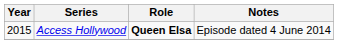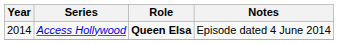 <table class="wikitable sortable">
 <tr>
 <th>Year</th>
 <th>Series</th>
 <th>Role</th>
 <th class="unsortable">Notes</th>
 </tr>
 <tr>
-<td>2015</td>
+<td>2014</td>
 <td><em><a href='#'>Access Hollywood</a></em></td>
 <td><strong>Queen Elsa</strong></td>
 <td>Episode dated 4 June 2014</td>
 </tr>
 <tr>
 </tr>
 </table>
